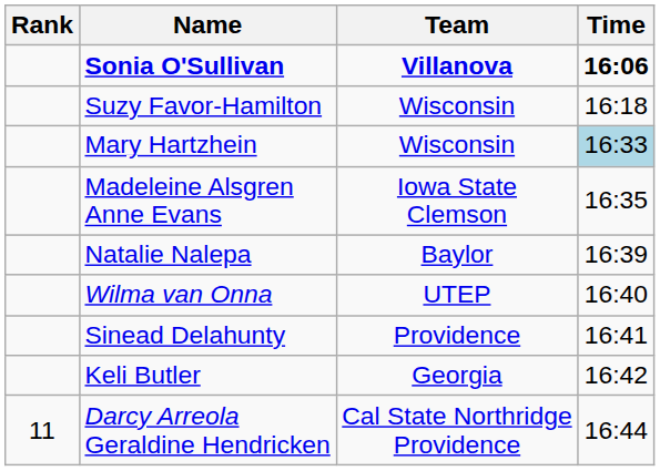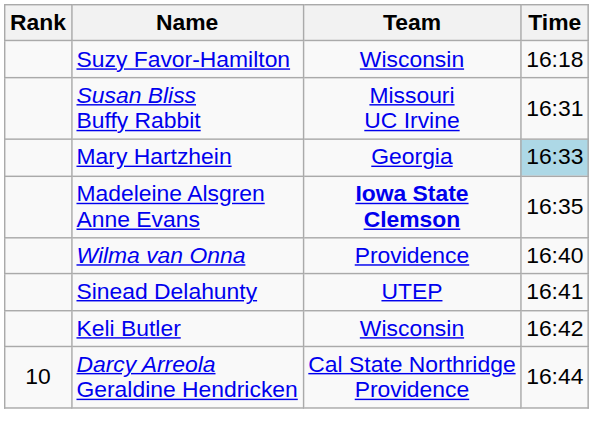 <table class="wikitable sortable" style="text-align:center">
 <tr>
 <th>Rank</th>
 <th>Name</th>
 <th>Team</th>
 <th>Time</th>
 </tr>
 <tr>
 <td></td>
-<td align=left><strong> <a href='#'>Sonia O'Sullivan</a></strong></td>
-<td><strong><a href='#'>Villanova</a></strong></td>
-<td><strong>16:06</strong></td>
-</tr>
-<tr>
-<td></td>
 <td align=left><a href='#'>Suzy Favor-Hamilton</a></td>
 <td><a href='#'>Wisconsin</a></td>
 <td>16:18</td>
 </tr>
 <tr>
 <td></td>
+<td align=left><em><a href='#'>Susan Bliss</a></em><br><a href='#'>Buffy Rabbit</a></td>
+<td><a href='#'>Missouri</a><br><a href='#'>UC Irvine</a></td>
+<td>16:31</td>
+</tr>
+<tr>
+<td></td>
 <td align=left><a href='#'>Mary Hartzhein</a></td>
-<td><a href='#'>Wisconsin</a></td>
+<td><a href='#'>Georgia</a></td>
 <td style="background: lightblue;">16:33</td>
 </tr>
 <tr>
 <td></td>
 <td align=left><a href='#'>Madeleine Alsgren</a><br><a href='#'>Anne Evans</a></td>
-<td><a href='#'>Iowa State</a><br><a href='#'>Clemson</a></td>
+<td><strong><a href='#'>Iowa State</a><br><a href='#'>Clemson</a></strong></td>
 <td>16:35</td>
 </tr>
 <tr>
 <td></td>
-<td align=left><a href='#'>Natalie Nalepa</a></td>
-<td><a href='#'>Baylor</a></td>
-<td>16:39</td>
-</tr>
-<tr>
-<td></td>
 <td align=left> <em><a href='#'>Wilma van Onna</a></em></td>
-<td><a href='#'>UTEP</a></td>
+<td><a href='#'>Providence</a></td>
 <td>16:40</td>
 </tr>
 <tr>
 <td></td>
 <td align=left> <a href='#'>Sinead Delahunty</a></td>
-<td><a href='#'>Providence</a></td>
+<td><a href='#'>UTEP</a></td>
 <td>16:41</td>
 </tr>
 <tr>
 <td></td>
 <td align=left><a href='#'>Keli Butler</a></td>
-<td><a href='#'>Georgia</a></td>
+<td><a href='#'>Wisconsin</a></td>
 <td>16:42</td>
 </tr>
 <tr>
-<td>11</td>
+<td>10</td>
 <td align=left><em><a href='#'>Darcy Arreola</a></em><br><a href='#'>Geraldine Hendricken</a></td>
 <td><a href='#'>Cal State Northridge</a><br><a href='#'>Providence</a></td>
 <td>16:44</td>
 </tr>
 </table>
